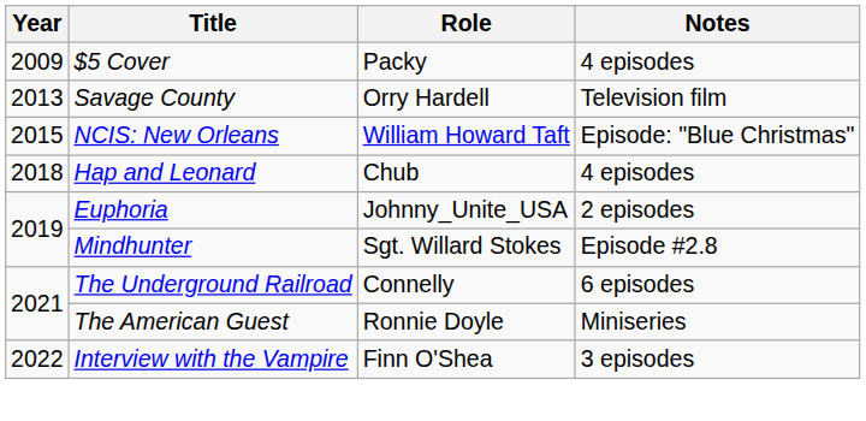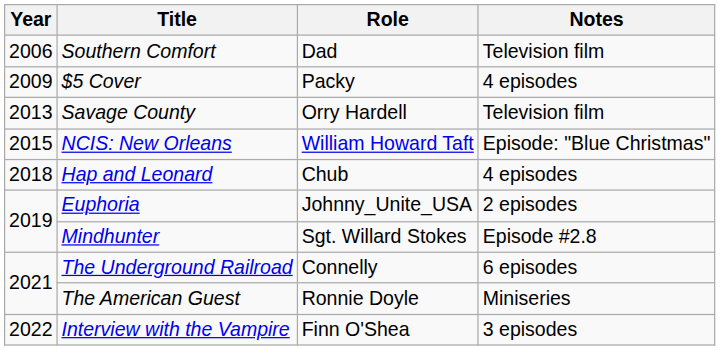 <table class="wikitable sortable">
 <tr>
 <th>Year</th>
 <th>Title</th>
 <th>Role</th>
 <th>Notes</th>
+</tr>
+<tr>
+<td>2006</td>
+<td><em>Southern Comfort</em></td>
+<td>Dad</td>
+<td>Television film</td>
 </tr>
 <tr>
 <td>2009</td>
 <td><em>$5 Cover</em></td>
 <td>Packy</td>
 <td>4 episodes</td>
 </tr>
 <tr>
 <td>2013</td>
 <td><em>Savage County</em></td>
 <td>Orry Hardell</td>
 <td>Television film</td>
 </tr>
 <tr>
 <td>2015</td>
 <td><em><a href='#'>NCIS: New Orleans</a></em></td>
 <td><a href='#'>William Howard Taft</a></td>
 <td>Episode: "Blue Christmas"</td>
 </tr>
 <tr>
 <td>2018</td>
 <td><a href='#'><em>Hap and Leonard</em></a></td>
 <td>Chub</td>
 <td>4 episodes</td>
 </tr>
 <tr>
 <td rowspan="2">2019</td>
 <td><a href='#'><em>Euphoria</em></a></td>
 <td>Johnny_Unite_USA</td>
 <td>2 episodes</td>
 </tr>
 <tr>
 <td><a href='#'><em>Mindhunter</em></a></td>
 <td>Sgt. Willard Stokes</td>
 <td>Episode #2.8</td>
 </tr>
 <tr>
 <td rowspan="2">2021</td>
 <td><a href='#'><em>The Underground Railroad</em></a></td>
 <td>Connelly</td>
 <td>6 episodes</td>
 </tr>
 <tr>
 <td><em>The American Guest</em></td>
 <td>Ronnie Doyle</td>
 <td>Miniseries</td>
 </tr>
 <tr>
 <td>2022</td>
 <td><a href='#'><em>Interview with the Vampire</em></a></td>
 <td>Finn O'Shea</td>
 <td>3 episodes</td>
 </tr>
 </table>
